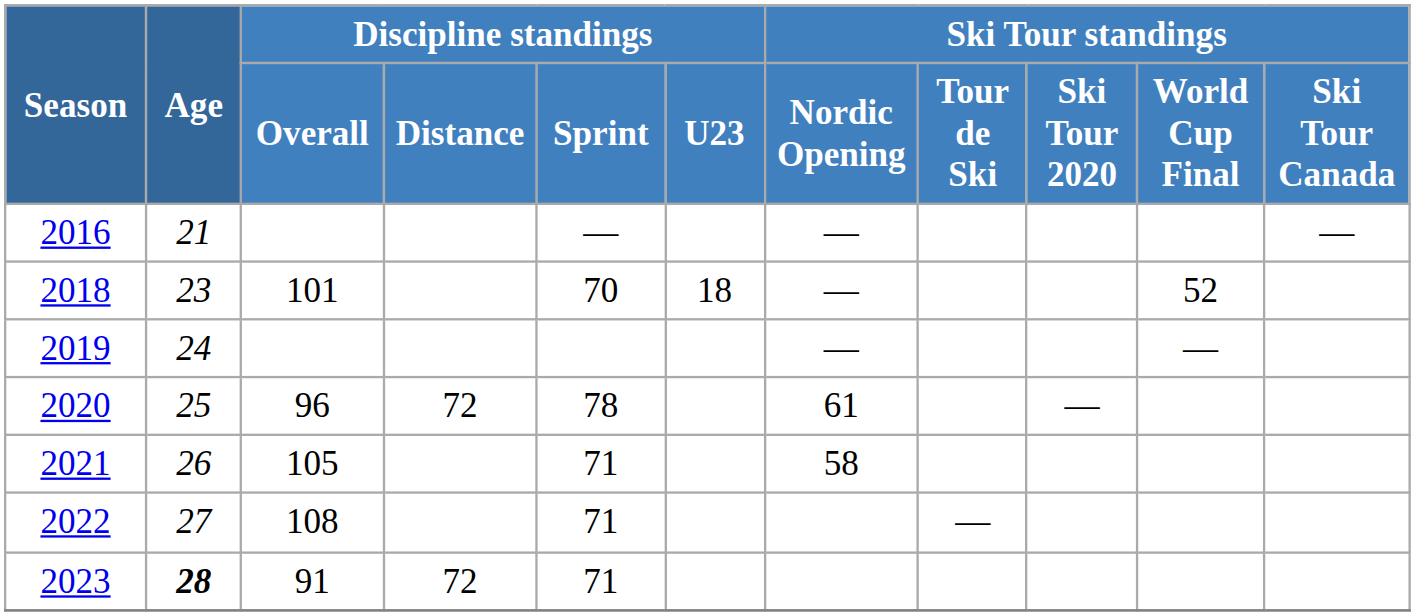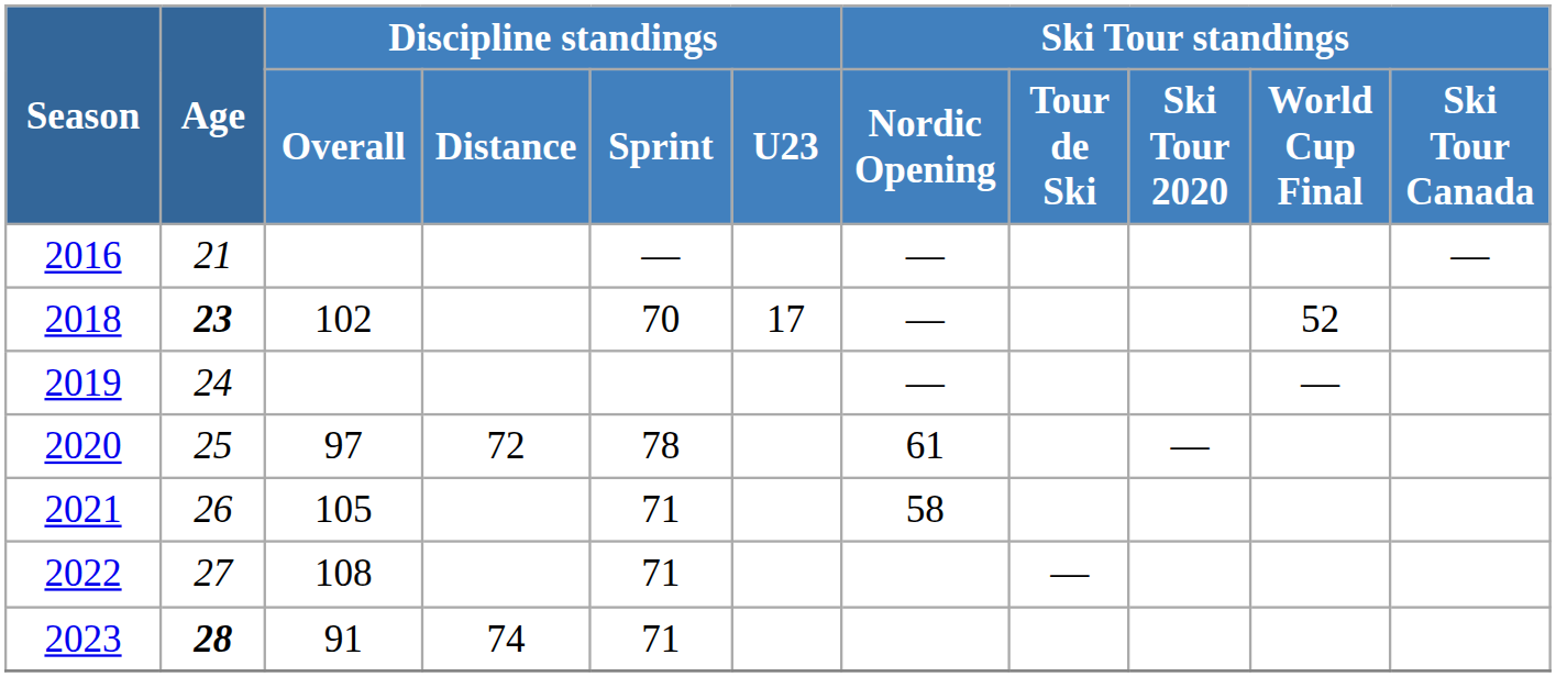 <table class="wikitable" style="font-size:95%; text-align:center; border:grey solid 1px; border-collapse:collapse; background:#ffffff;">
 <tr>
 <th style="background-color:#369; color:white; width:60px;" rowspan="2"> Season </th>
 <th style="background-color:#369; color:white; width:40px;" rowspan="2"> Age </th>
 <th style="background-color:#4180be; color:white;" colspan="4">Discipline standings</th>
 <th style="background-color:#4180be; color:white;" colspan="5">Ski Tour standings</th>
 </tr>
 <tr>
 <th style="background-color:#4180be; color:white; width:75px;">Overall</th>
 <th style="background-color:#4180be; color:white; width:75px;">Distance</th>
 <th style="background-color:#4180be; color:white; width:75px;">Sprint</th>
 <th style="background-color:#4180be; color:white; width:75px;">U23</th>
 <th style="background-color:#4180be; color:white; width:75px;">Nordic<br>Opening</th>
 <th style="background-color:#4180be; color:white; width:75px;">Tour de<br>Ski</th>
 <th style="background-color:#4180be; color:white; width:75px;">Ski Tour<br>2020</th>
 <th style="background-color:#4180be; color:white; width:75px;">World Cup<br>Final</th>
 <th style="background-color:#4180be; color:white; width:75px;">Ski Tour<br>Canada</th>
 </tr>
 <tr>
 <td><a href='#'>2016</a></td>
 <td><em>21</em></td>
 <td></td>
 <td></td>
 <td>—</td>
 <td></td>
 <td>—</td>
 <td></td>
 <td></td>
 <td></td>
 <td>—</td>
 </tr>
 <tr>
 <td><a href='#'>2018</a></td>
-<td><em>23</em></td>
-<td>101</td>
+<td><strong><em>23</em></strong></td>
+<td>102</td>
 <td></td>
 <td>70</td>
-<td>18</td>
+<td>17</td>
 <td>—</td>
 <td></td>
 <td></td>
 <td>52</td>
 <td></td>
 </tr>
 <tr>
 <td><a href='#'>2019</a></td>
 <td><em>24</em></td>
 <td></td>
 <td></td>
 <td></td>
 <td></td>
 <td>—</td>
 <td></td>
 <td></td>
 <td>—</td>
 <td></td>
 </tr>
 <tr>
 <td><a href='#'>2020</a></td>
 <td><em>25</em></td>
-<td>96</td>
+<td>97</td>
 <td>72</td>
 <td>78</td>
 <td></td>
 <td>61</td>
 <td></td>
 <td>—</td>
 <td></td>
 <td></td>
 </tr>
 <tr>
 <td><a href='#'>2021</a></td>
 <td><em>26</em></td>
 <td>105</td>
 <td></td>
 <td>71</td>
 <td></td>
 <td>58</td>
 <td></td>
 <td></td>
 <td></td>
 <td></td>
 </tr>
 <tr>
 <td><a href='#'>2022</a></td>
 <td><em>27</em></td>
 <td>108</td>
 <td></td>
 <td>71</td>
 <td></td>
 <td></td>
 <td>—</td>
 <td></td>
 <td></td>
 <td></td>
 </tr>
 <tr>
 <td><a href='#'>2023</a></td>
 <td><strong><em>28</em></strong></td>
 <td>91</td>
-<td>72</td>
+<td>74</td>
 <td>71</td>
 <td></td>
 <td></td>
 <td></td>
 <td></td>
 <td></td>
 <td></td>
 </tr>
 <tr>
 </tr>
 </table>
